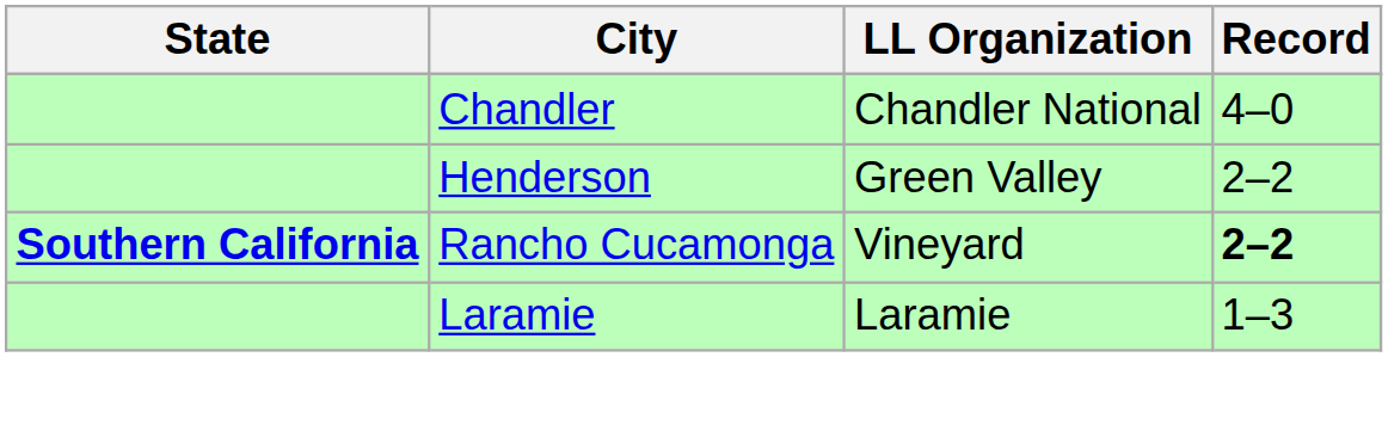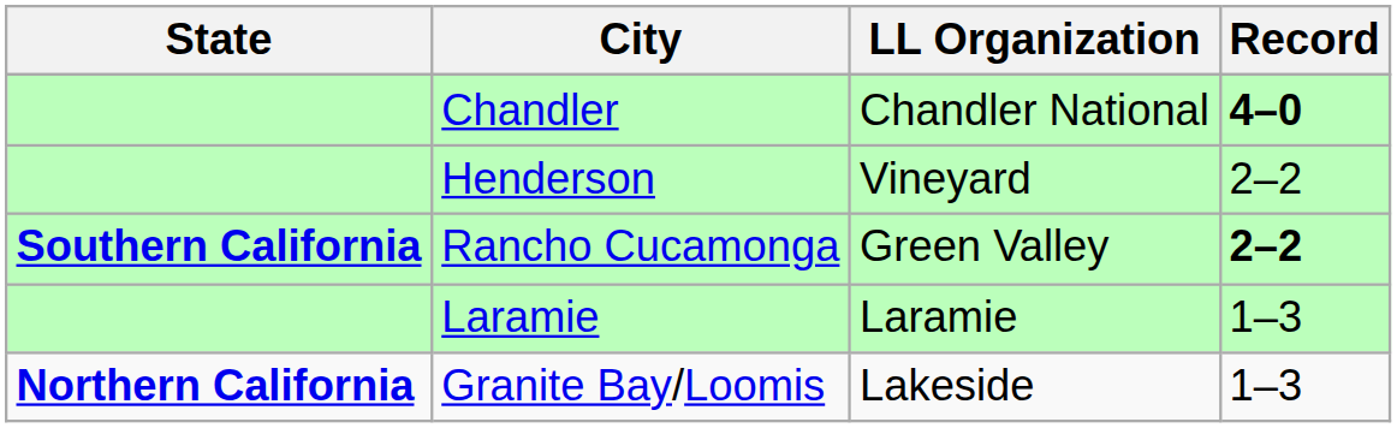 <table class="wikitable">
 <tr>
 <th>State</th>
 <th>City</th>
 <th>LL Organization</th>
 <th>Record</th>
 </tr>
 <tr>
 </tr>
 <tr bgcolor=#bbffbb>
 <td><strong></strong></td>
 <td><a href='#'>Chandler</a></td>
 <td>Chandler National</td>
-<td>4–0</td>
+<td><strong>4–0</strong></td>
 </tr>
 <tr bgcolor=#bbffbb>
 <td><strong></strong></td>
 <td><a href='#'>Henderson</a></td>
-<td>Green Valley</td>
+<td>Vineyard</td>
 <td>2–2</td>
 </tr>
 <tr bgcolor=#bbffbb>
 <td><strong> <a href='#'>Southern California</a></strong></td>
 <td><a href='#'>Rancho Cucamonga</a></td>
-<td>Vineyard</td>
+<td>Green Valley</td>
 <td><strong>2–2</strong></td>
 </tr>
 <tr bgcolor=#bbffbb>
 <td><strong></strong></td>
 <td><a href='#'>Laramie</a></td>
 <td>Laramie</td>
 <td>1–3</td>
 </tr>
+<tr>
+<td><strong> <a href='#'>Northern California</a></strong></td>
+<td><a href='#'>Granite Bay</a>/<a href='#'>Loomis</a></td>
+<td>Lakeside</td>
+<td>1–3</td>
+</tr>
 </table>
